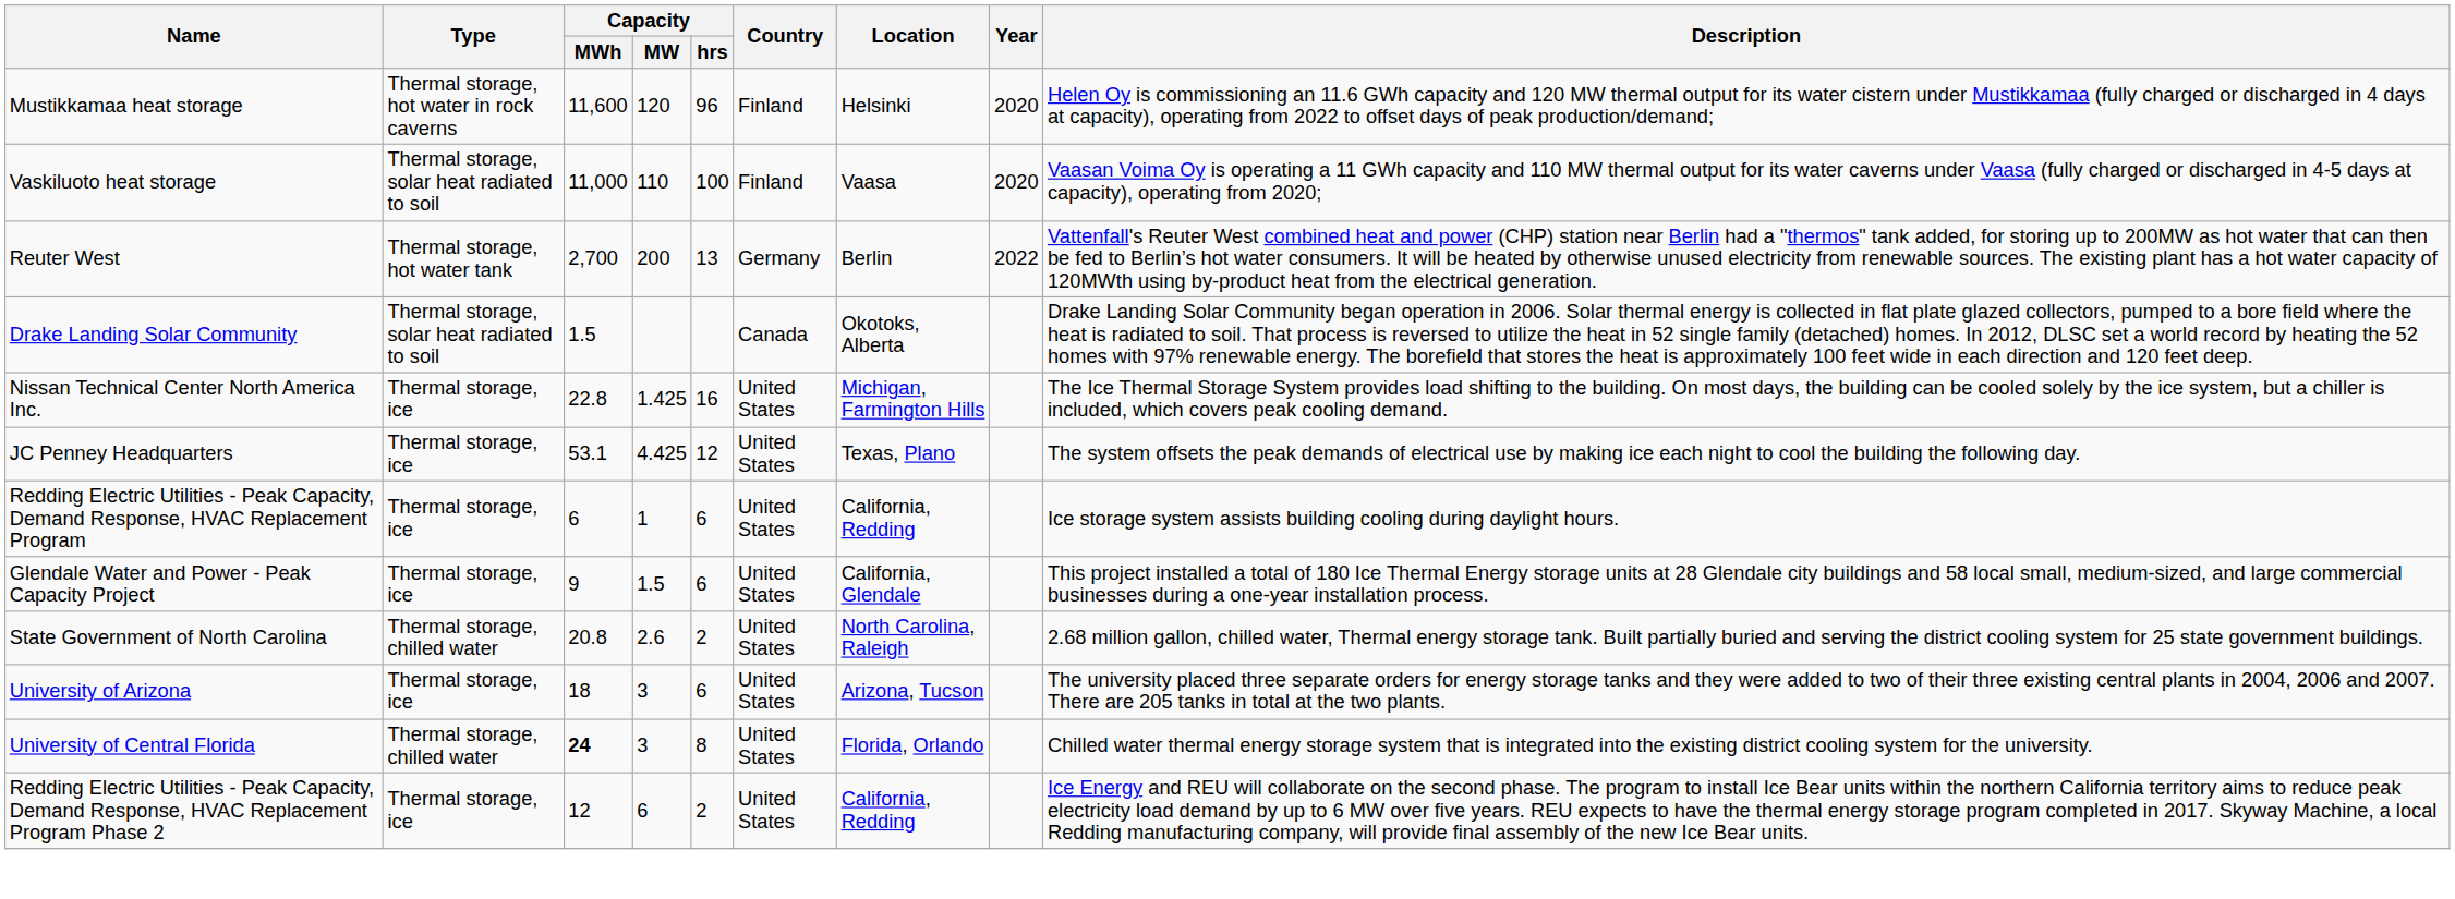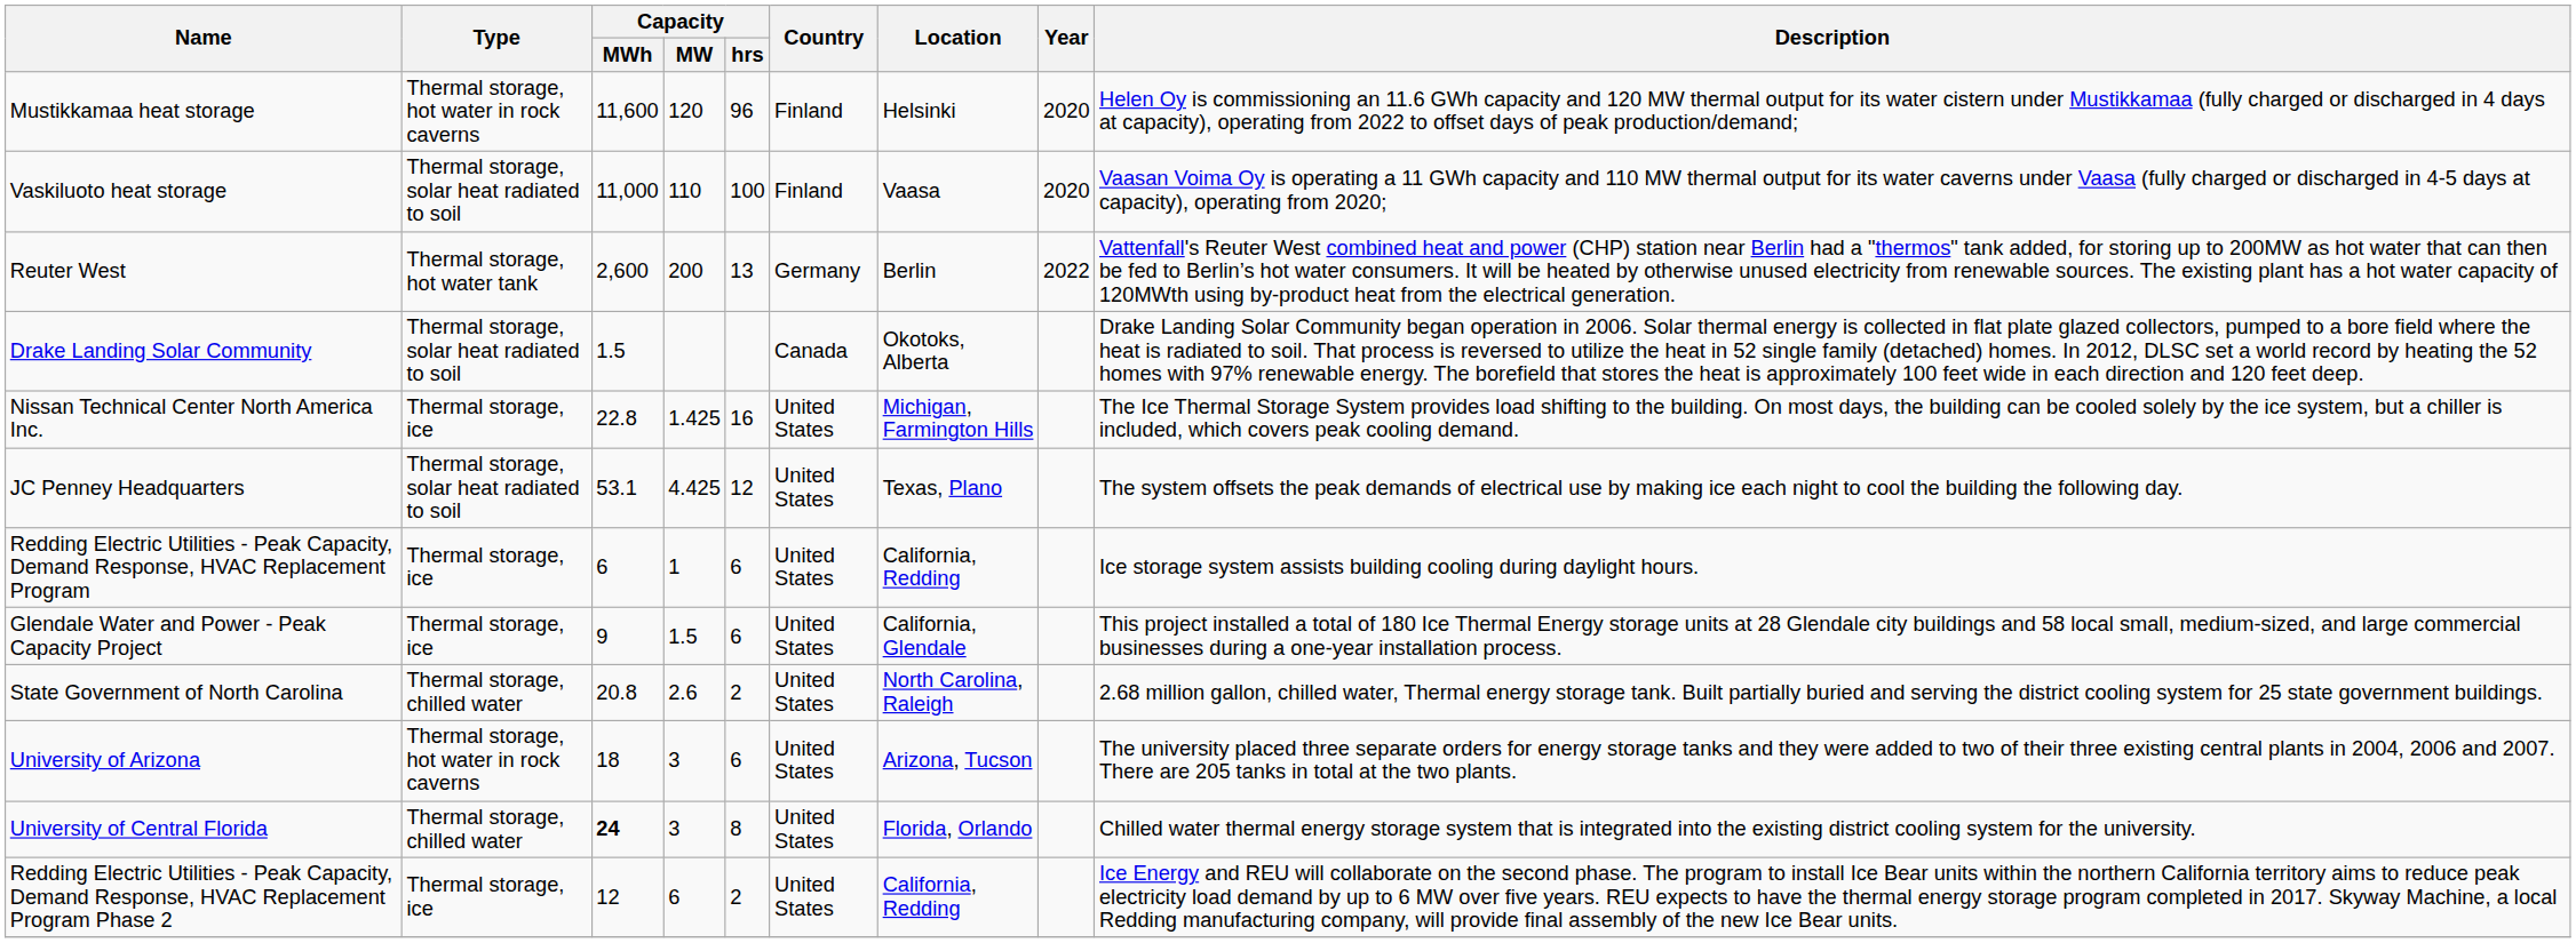 <table class="wikitable sortable">
 <tr>
 <th rowspan="2">Name</th>
 <th rowspan="2">Type</th>
 <th colspan="3" data-sort-type="number">Capacity</th>
 <th rowspan="2">Country</th>
 <th rowspan="2">Location</th>
 <th rowspan="2">Year</th>
 <th rowspan="2">Description</th>
 </tr>
 <tr>
 <th>MWh</th>
 <th>MW</th>
 <th>hrs</th>
 </tr>
 <tr>
 <td>Mustikkamaa heat storage</td>
 <td>Thermal storage, hot water in rock caverns</td>
 <td>11,600</td>
 <td>120</td>
 <td>96</td>
 <td>Finland</td>
 <td>Helsinki</td>
 <td>2020</td>
 <td><a href='#'>Helen Oy</a> is commissioning an 11.6 GWh capacity and 120 MW thermal output for its  water cistern under <a href='#'>Mustikkamaa</a> (fully charged or discharged in 4 days at capacity), operating from 2022 to offset days of peak production/demand;</td>
 </tr>
 <tr>
 <td>Vaskiluoto heat storage</td>
 <td>Thermal storage, solar heat radiated to soil</td>
 <td>11,000</td>
 <td>110</td>
 <td>100</td>
 <td>Finland</td>
 <td>Vaasa</td>
 <td>2020</td>
 <td><a href='#'>Vaasan Voima Oy</a> is operating a 11 GWh capacity and 110 MW thermal output for its  water caverns under <a href='#'>Vaasa</a> (fully charged or discharged in 4-5 days at capacity), operating from 2020;</td>
 </tr>
 <tr>
 <td>Reuter West</td>
 <td>Thermal storage, hot water tank</td>
-<td>2,700</td>
+<td>2,600</td>
 <td>200</td>
 <td>13</td>
 <td>Germany</td>
 <td>Berlin</td>
 <td>2022</td>
 <td><a href='#'>Vattenfall</a>'s Reuter West <a href='#'>combined heat and power</a> (CHP) station near <a href='#'>Berlin</a> had a  "<a href='#'>thermos</a>" tank added, for storing up to 200MW as hot water that can then be fed to Berlin’s hot water consumers. It will be heated by otherwise unused electricity from renewable sources. The existing plant has a hot water capacity of 120MWth using by-product heat from the electrical generation.</td>
 </tr>
 <tr>
 <td><a href='#'>Drake Landing Solar Community</a></td>
 <td>Thermal storage, solar heat radiated to soil</td>
 <td>1.5</td>
 <td></td>
 <td></td>
 <td>Canada</td>
 <td>Okotoks, Alberta</td>
 <td></td>
 <td>Drake Landing Solar Community began operation in 2006.  Solar thermal energy is collected in flat plate glazed collectors, pumped to a bore field where the heat is radiated to soil.  That process is reversed to utilize the heat in 52 single family (detached) homes.  In 2012, DLSC set a world record by heating the 52 homes with 97% renewable energy.  The borefield that stores the heat is approximately 100 feet wide in each direction and 120 feet deep.</td>
 </tr>
 <tr>
 <td>Nissan Technical Center North America Inc.</td>
 <td>Thermal storage, ice</td>
 <td>22.8</td>
 <td>1.425</td>
 <td>16</td>
 <td>United States</td>
 <td><a href='#'>Michigan</a>, <a href='#'>Farmington Hills</a></td>
 <td></td>
 <td>The Ice Thermal Storage System provides load shifting to the building. On most days, the building can be cooled solely by the ice system, but a chiller is included, which covers peak cooling demand.</td>
 </tr>
 <tr>
 <td>JC Penney Headquarters</td>
-<td>Thermal storage, ice</td>
+<td>Thermal storage, solar heat radiated to soil</td>
 <td>53.1</td>
 <td>4.425</td>
 <td>12</td>
 <td>United States</td>
 <td>Texas, <a href='#'>Plano</a></td>
 <td></td>
 <td>The system offsets the peak demands of electrical use by making ice each night to cool the building the following day.</td>
 </tr>
 <tr>
 <td>Redding Electric Utilities - Peak Capacity, Demand Response, HVAC Replacement Program</td>
 <td>Thermal storage, ice</td>
 <td>6</td>
 <td>1</td>
 <td>6</td>
 <td>United States</td>
 <td>California, <a href='#'>Redding</a></td>
 <td></td>
 <td>Ice storage system assists building cooling during daylight hours.</td>
 </tr>
 <tr>
 <td>Glendale Water and Power -  Peak Capacity Project</td>
 <td>Thermal storage, ice</td>
 <td>9</td>
 <td>1.5</td>
 <td>6</td>
 <td>United States</td>
 <td>California, <a href='#'>Glendale</a></td>
 <td></td>
 <td>This project installed a total of 180 Ice Thermal Energy storage units at 28 Glendale city buildings and 58 local small, medium-sized, and large commercial businesses during a one-year installation process.</td>
 </tr>
 <tr>
 <td>State Government of North Carolina</td>
 <td>Thermal storage, chilled water</td>
 <td>20.8</td>
 <td>2.6</td>
 <td>2</td>
 <td>United States</td>
 <td><a href='#'>North Carolina</a>, <a href='#'>Raleigh</a></td>
 <td></td>
 <td>2.68 million gallon, chilled water, Thermal energy storage tank. Built partially buried and serving the district cooling system for 25 state government buildings.</td>
 </tr>
 <tr>
 <td><a href='#'>University of Arizona</a></td>
-<td>Thermal storage, ice</td>
+<td>Thermal storage, hot water in rock caverns</td>
 <td>18</td>
 <td>3</td>
 <td>6</td>
 <td>United States</td>
 <td><a href='#'>Arizona</a>, <a href='#'>Tucson</a></td>
 <td></td>
 <td>The university placed three separate orders for energy storage tanks and they were added to two of their three existing central plants in 2004, 2006 and 2007. There are 205 tanks in total at the two plants.</td>
 </tr>
 <tr>
 <td><a href='#'>University of Central Florida</a></td>
 <td>Thermal storage, chilled water</td>
 <td><strong>24</strong></td>
 <td>3</td>
 <td>8</td>
 <td>United States</td>
 <td><a href='#'>Florida</a>, <a href='#'>Orlando</a></td>
 <td></td>
 <td>Chilled water thermal energy storage system that is integrated into the existing district cooling system for the university.</td>
 </tr>
 <tr>
 <td>Redding Electric Utilities - Peak Capacity, Demand Response, HVAC Replacement Program Phase 2</td>
 <td>Thermal storage, ice</td>
 <td>12</td>
 <td>6</td>
 <td>2</td>
 <td>United States</td>
 <td><a href='#'>California</a>, <a href='#'>Redding</a></td>
 <td></td>
 <td><a href='#'>Ice Energy</a> and REU will collaborate on the second phase. The program to install Ice Bear units within the northern California territory aims to reduce peak electricity load demand by up to 6 MW over five years. REU expects to have the thermal energy storage program completed in 2017. Skyway Machine, a local Redding manufacturing company, will provide final assembly of the new Ice Bear units.</td>
 </tr>
 <tr>
 </tr>
 </table>
